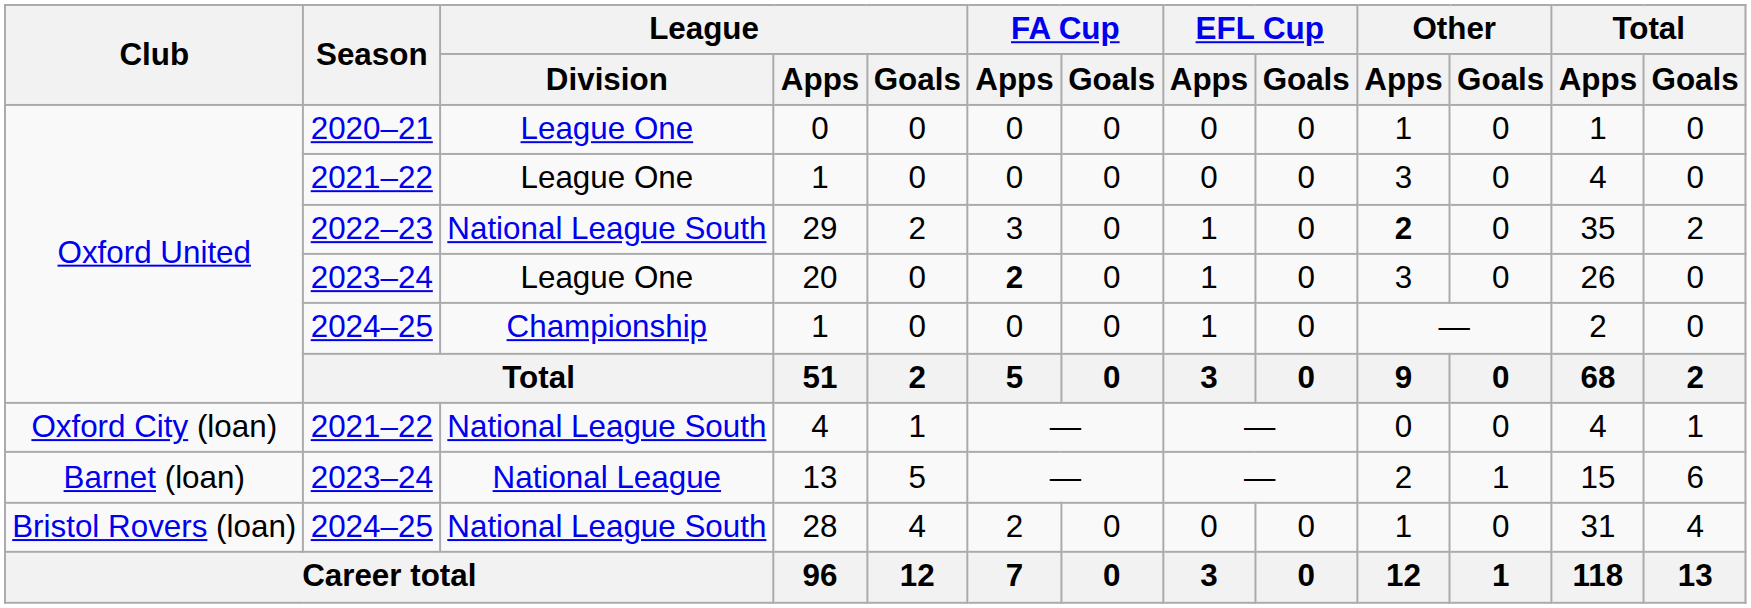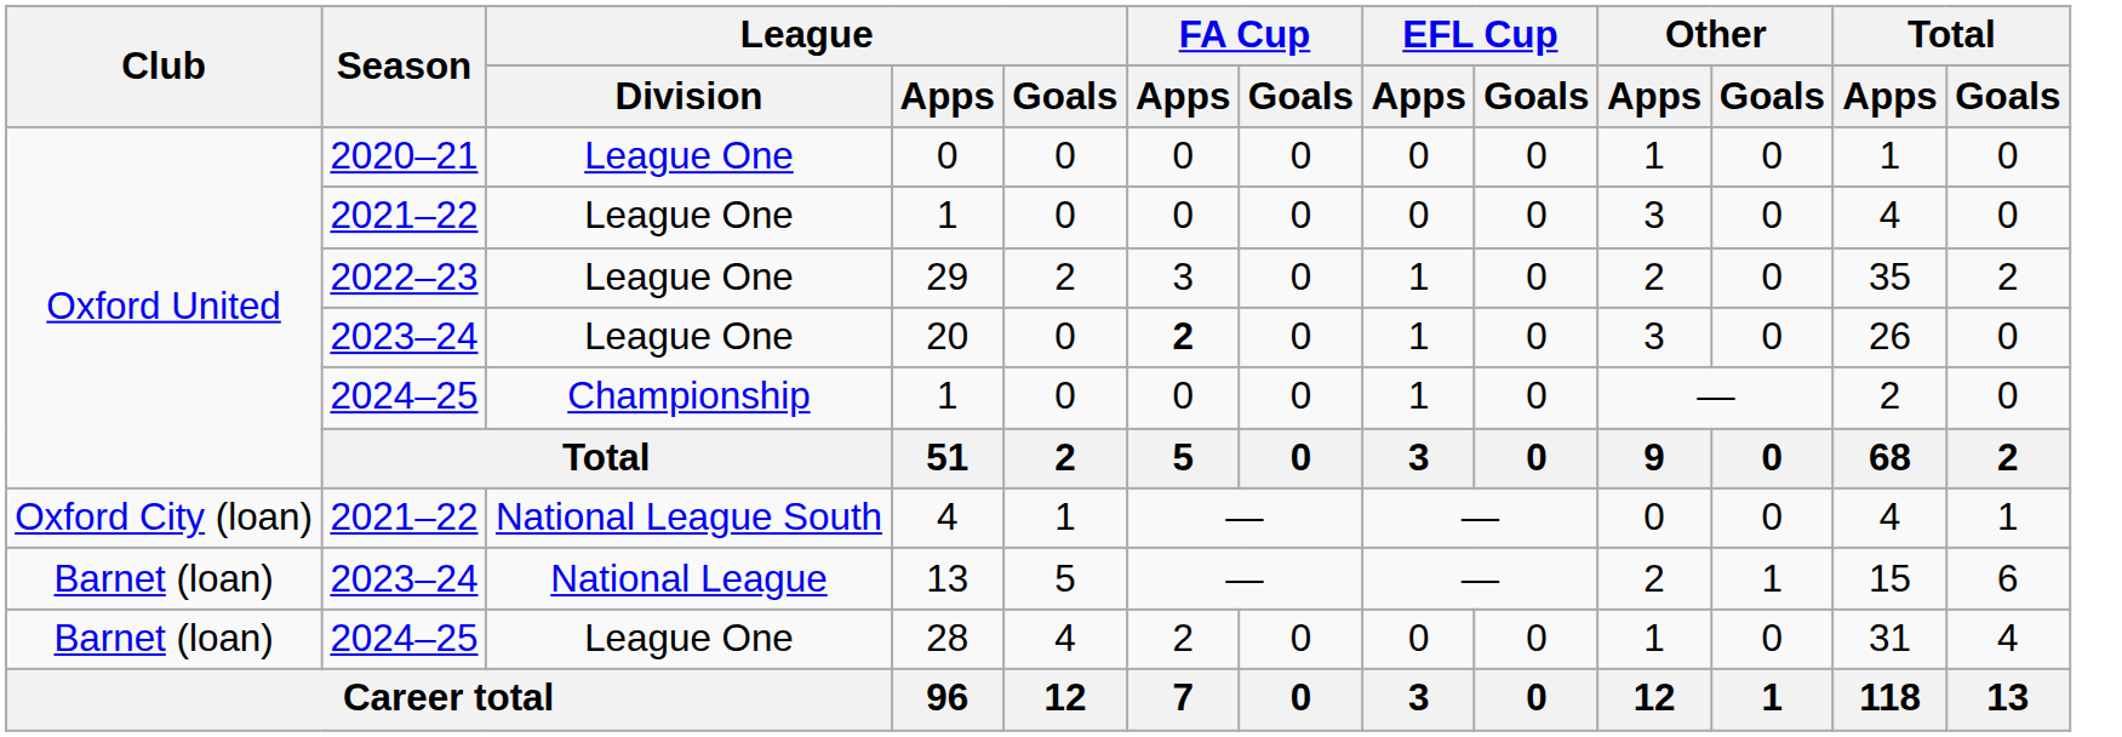 <table class="wikitable" style="text-align: center;">
 <tr>
 <th rowspan="2">Club</th>
 <th rowspan="2">Season</th>
 <th colspan="3">League</th>
 <th colspan="2"><a href='#'>FA Cup</a></th>
 <th colspan="2"><a href='#'>EFL Cup</a></th>
 <th colspan="2">Other</th>
 <th colspan="2">Total</th>
 </tr>
 <tr>
 <th>Division</th>
 <th>Apps</th>
 <th>Goals</th>
 <th>Apps</th>
 <th>Goals</th>
 <th>Apps</th>
 <th>Goals</th>
 <th>Apps</th>
 <th>Goals</th>
 <th>Apps</th>
 <th>Goals</th>
 </tr>
 <tr>
 <td rowspan="6"><a href='#'>Oxford United</a></td>
 <td><a href='#'>2020–21</a></td>
 <td><a href='#'>League One</a></td>
 <td>0</td>
 <td>0</td>
 <td>0</td>
 <td>0</td>
 <td>0</td>
 <td>0</td>
 <td>1</td>
 <td>0</td>
 <td>1</td>
 <td>0</td>
 </tr>
 <tr>
 <td><a href='#'>2021–22</a></td>
 <td>League One</td>
 <td>1</td>
 <td>0</td>
 <td>0</td>
 <td>0</td>
 <td>0</td>
 <td>0</td>
 <td>3</td>
 <td>0</td>
 <td>4</td>
 <td>0</td>
 </tr>
 <tr>
 <td><a href='#'>2022–23</a></td>
-<td><a href='#'>National League South</a></td>
+<td>League One</td>
 <td>29</td>
 <td>2</td>
 <td>3</td>
 <td>0</td>
 <td>1</td>
 <td>0</td>
-<td><strong>2</strong></td>
+<td>2</td>
 <td>0</td>
 <td>35</td>
 <td>2</td>
 </tr>
 <tr>
 <td><a href='#'>2023–24</a></td>
 <td>League One</td>
 <td>20</td>
 <td>0</td>
 <td><strong>2</strong></td>
 <td>0</td>
 <td>1</td>
 <td>0</td>
 <td>3</td>
 <td>0</td>
 <td>26</td>
 <td>0</td>
 </tr>
 <tr>
 <td><a href='#'>2024–25</a></td>
 <td><a href='#'>Championship</a></td>
 <td>1</td>
 <td>0</td>
 <td>0</td>
 <td>0</td>
 <td>1</td>
 <td>0</td>
 <td colspan="2">—</td>
 <td>2</td>
 <td>0</td>
 </tr>
 <tr>
 <th colspan="2">Total</th>
 <th>51</th>
 <th>2</th>
 <th>5</th>
 <th>0</th>
 <th>3</th>
 <th>0</th>
 <th>9</th>
 <th>0</th>
 <th>68</th>
 <th>2</th>
 </tr>
 <tr>
 <td><a href='#'>Oxford City</a> (loan)</td>
 <td><a href='#'>2021–22</a></td>
 <td><a href='#'>National League South</a></td>
 <td>4</td>
 <td>1</td>
 <td colspan="2">—</td>
 <td colspan="2">—</td>
 <td>0</td>
 <td>0</td>
 <td>4</td>
 <td>1</td>
 </tr>
 <tr>
 <td><a href='#'>Barnet</a> (loan)</td>
 <td><a href='#'>2023–24</a></td>
 <td><a href='#'>National League</a></td>
 <td>13</td>
 <td>5</td>
 <td colspan="2">—</td>
 <td colspan="2">—</td>
 <td>2</td>
 <td>1</td>
 <td>15</td>
 <td>6</td>
 </tr>
 <tr>
-<td><a href='#'>Bristol Rovers</a> (loan)</td>
+<td><a href='#'>Barnet</a> (loan)</td>
 <td><a href='#'>2024–25</a></td>
-<td><a href='#'>National League South</a></td>
+<td>League One</td>
 <td>28</td>
 <td>4</td>
 <td>2</td>
 <td>0</td>
 <td>0</td>
 <td>0</td>
 <td>1</td>
 <td>0</td>
 <td>31</td>
 <td>4</td>
 </tr>
 <tr>
 <th colspan="3">Career total</th>
 <th>96</th>
 <th>12</th>
 <th>7</th>
 <th>0</th>
 <th>3</th>
 <th>0</th>
 <th>12</th>
 <th>1</th>
 <th>118</th>
 <th>13</th>
 </tr>
 </table>
